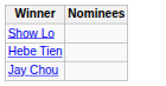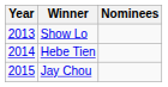 <table class="wikitable">
 <tr>
+<th>Year</th>
 <th>Winner</th>
 <th>Nominees</th>
 </tr>
 <tr>
+<td><a href='#'>2013</a></td>
 <td><a href='#'>Show Lo</a></td>
 <td></td>
 </tr>
 <tr>
+<td><a href='#'>2014</a></td>
 <td><a href='#'>Hebe Tien</a></td>
 <td></td>
 </tr>
 <tr>
+<td><a href='#'>2015</a></td>
 <td><a href='#'>Jay Chou</a></td>
 <td></td>
 </tr>
 </table>
